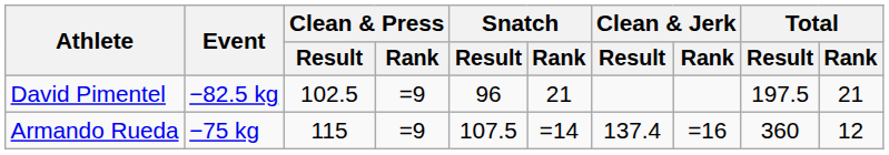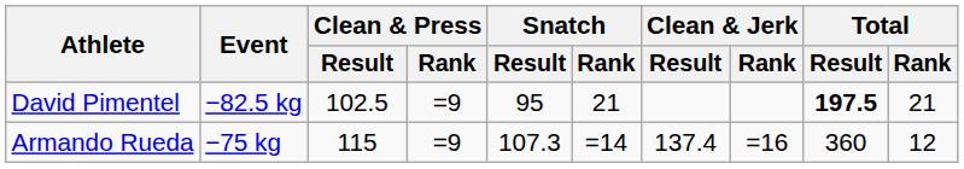 <table class=wikitable style=font-size:90%;text-align:center>
 <tr>
 <th rowspan=2>Athlete</th>
 <th rowspan=2>Event</th>
 <th colspan=2>Clean & Press</th>
 <th colspan=2>Snatch</th>
 <th colspan=2>Clean & Jerk</th>
 <th colspan=2>Total</th>
 </tr>
 <tr style=font-size:95%>
 <th>Result</th>
 <th>Rank</th>
 <th>Result</th>
 <th>Rank</th>
 <th>Result</th>
 <th>Rank</th>
 <th>Result</th>
 <th>Rank</th>
 </tr>
 <tr align=center>
 <td align=left><a href='#'>David Pimentel</a></td>
 <td align=left><a href='#'>−82.5 kg</a></td>
 <td>102.5</td>
 <td>=9</td>
-<td>96</td>
+<td>95</td>
 <td>21</td>
 <td></td>
 <td></td>
-<td>197.5</td>
+<td><strong>197.5</strong></td>
 <td>21</td>
 </tr>
 <tr align=center>
 <td align=left><a href='#'>Armando Rueda</a></td>
 <td align=left><a href='#'>−75 kg</a></td>
 <td>115</td>
 <td>=9</td>
-<td>107.5</td>
+<td>107.3</td>
 <td>=14</td>
 <td>137.4</td>
 <td>=16</td>
 <td>360</td>
 <td>12</td>
 </tr>
 </table>
